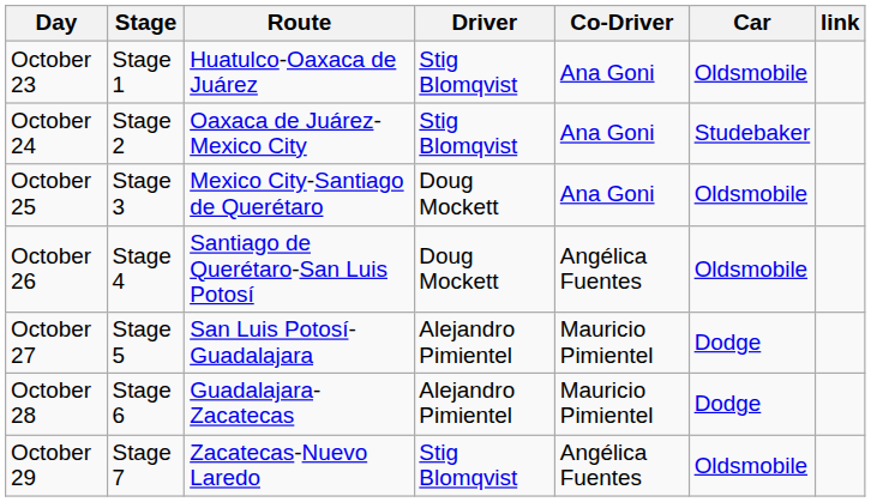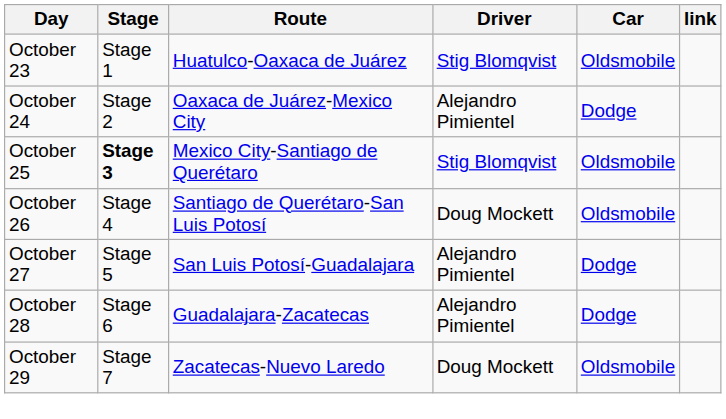 <table class="wikitable">
 <tr>
 <th>Day</th>
 <th>Stage</th>
 <th>Route</th>
 <th>Driver</th>
-<th>Co-Driver</th>
 <th>Car</th>
 <th>link</th>
 </tr>
 <tr>
 <td>October 23</td>
 <td>Stage 1</td>
 <td><a href='#'>Huatulco</a>-<a href='#'>Oaxaca de Juárez</a></td>
 <td> <a href='#'>Stig Blomqvist</a></td>
-<td> <a href='#'>Ana Goni</a></td>
 <td><a href='#'>Oldsmobile</a></td>
 <td></td>
 </tr>
 <tr>
 <td>October 24</td>
 <td>Stage 2</td>
 <td><a href='#'>Oaxaca de Juárez</a>-<a href='#'>Mexico City</a></td>
-<td> <a href='#'>Stig Blomqvist</a></td>
-<td> <a href='#'>Ana Goni</a></td>
-<td><a href='#'>Studebaker</a></td>
+<td> Alejandro Pimientel</td>
+<td><a href='#'>Dodge</a></td>
 <td></td>
 </tr>
 <tr>
 <td>October 25</td>
-<td>Stage 3</td>
+<td><strong>Stage 3</strong></td>
 <td><a href='#'>Mexico City</a>-<a href='#'>Santiago de Querétaro</a></td>
-<td> Doug Mockett</td>
-<td> <a href='#'>Ana Goni</a></td>
+<td> <a href='#'>Stig Blomqvist</a></td>
 <td><a href='#'>Oldsmobile</a></td>
 <td></td>
 </tr>
 <tr>
 <td>October 26</td>
 <td>Stage 4</td>
 <td><a href='#'>Santiago de Querétaro</a>-<a href='#'>San Luis Potosí</a></td>
 <td> Doug Mockett</td>
-<td> Angélica Fuentes</td>
 <td><a href='#'>Oldsmobile</a></td>
 <td></td>
 </tr>
 <tr>
 <td>October 27</td>
 <td>Stage 5</td>
 <td><a href='#'>San Luis Potosí</a>-<a href='#'>Guadalajara</a></td>
 <td> Alejandro Pimientel</td>
-<td> Mauricio Pimientel</td>
 <td><a href='#'>Dodge</a></td>
 <td></td>
 </tr>
 <tr>
 <td>October 28</td>
 <td>Stage 6</td>
 <td><a href='#'>Guadalajara</a>-<a href='#'>Zacatecas</a></td>
 <td> Alejandro Pimientel</td>
-<td> Mauricio Pimientel</td>
 <td><a href='#'>Dodge</a></td>
 <td></td>
 </tr>
 <tr>
 <td>October 29</td>
 <td>Stage 7</td>
 <td><a href='#'>Zacatecas</a>-<a href='#'>Nuevo Laredo</a></td>
-<td> <a href='#'>Stig Blomqvist</a></td>
-<td> Angélica Fuentes</td>
+<td> Doug Mockett</td>
 <td><a href='#'>Oldsmobile</a></td>
 <td></td>
 </tr>
 </table>
